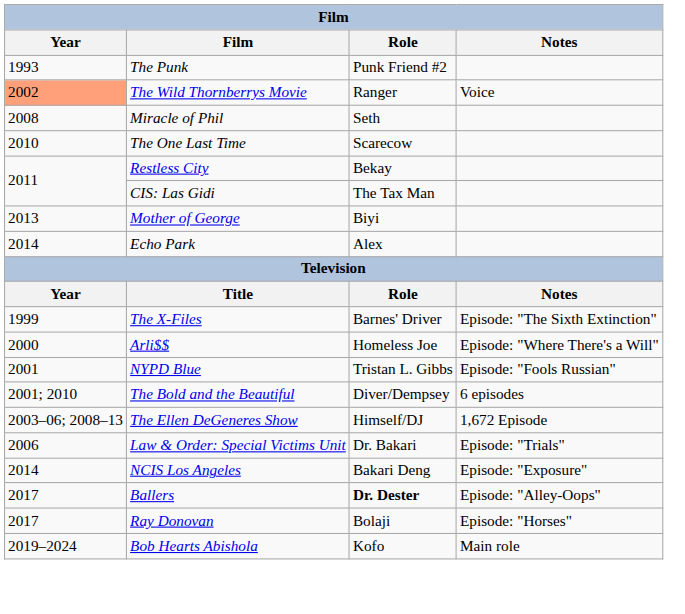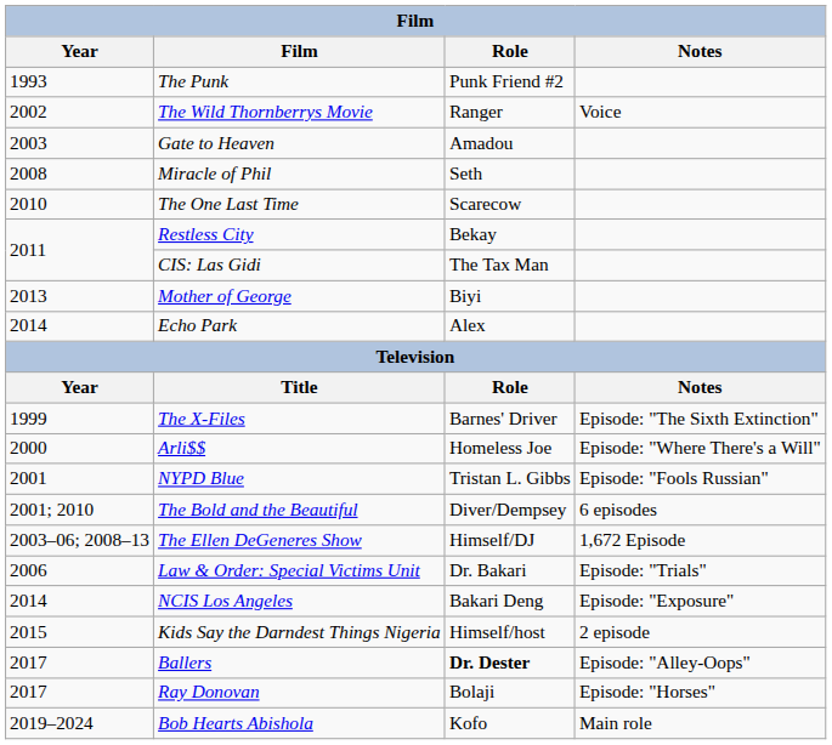 <table class="wikitable" style="font-size: 90%;">
 <tr>
 <th colspan="4" style="background: LightSteelBlue;">Film</th>
 </tr>
 <tr>
 <th>Year</th>
 <th>Film</th>
 <th>Role</th>
 <th>Notes</th>
 </tr>
 <tr>
 <td>1993</td>
 <td><em>The Punk</em></td>
 <td>Punk Friend #2</td>
 <td></td>
 </tr>
 <tr>
-<td style="background: lightsalmon;">2002</td>
+<td>2002</td>
 <td><em><a href='#'>The Wild Thornberrys Movie</a></em></td>
 <td>Ranger</td>
 <td>Voice</td>
+</tr>
+<tr>
+<td>2003</td>
+<td><em>Gate to Heaven</em></td>
+<td>Amadou</td>
+<td></td>
 </tr>
 <tr>
 <td>2008</td>
 <td><em>Miracle of Phil</em></td>
 <td>Seth</td>
 <td></td>
 </tr>
 <tr>
 <td>2010</td>
 <td><em>The One Last Time</em></td>
 <td>Scarecow</td>
 <td></td>
 </tr>
 <tr>
 <td rowspan=2>2011</td>
 <td><em><a href='#'>Restless City</a></em></td>
 <td>Bekay</td>
 <td></td>
 </tr>
 <tr>
 <td><em>CIS: Las Gidi</em></td>
 <td>The Tax Man</td>
 <td></td>
 </tr>
 <tr>
 <td>2013</td>
 <td><em><a href='#'>Mother of George</a></em></td>
 <td>Biyi</td>
 <td></td>
 </tr>
 <tr>
 <td>2014</td>
 <td><em>Echo Park</em></td>
 <td>Alex</td>
 <td></td>
 </tr>
 <tr>
 <th colspan="4" style="background: LightSteelBlue;">Television</th>
 </tr>
 <tr>
 <th>Year</th>
 <th>Title</th>
 <th>Role</th>
 <th>Notes</th>
 </tr>
 <tr>
 <td>1999</td>
 <td><em><a href='#'>The X-Files</a></em></td>
 <td>Barnes' Driver</td>
 <td>Episode: "The Sixth Extinction"</td>
 </tr>
 <tr>
 <td>2000</td>
 <td><em><a href='#'>Arli$$</a></em></td>
 <td>Homeless Joe</td>
 <td>Episode: "Where There's a Will"</td>
 </tr>
 <tr>
 <td>2001</td>
 <td><em><a href='#'>NYPD Blue</a></em></td>
 <td>Tristan L. Gibbs</td>
 <td>Episode: "Fools Russian"</td>
 </tr>
 <tr>
 <td>2001; 2010</td>
 <td><em><a href='#'>The Bold and the Beautiful</a></em></td>
 <td>Diver/Dempsey</td>
 <td>6 episodes</td>
 </tr>
 <tr>
 <td>2003–06; 2008–13</td>
 <td><em><a href='#'>The Ellen DeGeneres Show</a></em></td>
 <td>Himself/DJ</td>
 <td>1,672 Episode</td>
 </tr>
 <tr>
 <td>2006</td>
 <td><em><a href='#'>Law & Order: Special Victims Unit</a></em></td>
 <td>Dr. Bakari</td>
 <td>Episode: "Trials"</td>
 </tr>
 <tr>
 <td>2014</td>
 <td><em><a href='#'>NCIS Los Angeles</a></em></td>
 <td>Bakari Deng</td>
 <td>Episode: "Exposure"</td>
 </tr>
 <tr>
+<td>2015</td>
+<td><em>Kids Say the Darndest Things Nigeria</em></td>
+<td>Himself/host</td>
+<td>2 episode</td>
+</tr>
+<tr>
 <td>2017</td>
 <td><em><a href='#'>Ballers</a></em></td>
 <td><strong>Dr. Dester</strong></td>
 <td>Episode: "Alley-Oops"</td>
 </tr>
 <tr>
 <td>2017</td>
 <td><em><a href='#'>Ray Donovan</a></em></td>
 <td>Bolaji</td>
 <td>Episode: "Horses"</td>
 </tr>
 <tr>
 <td>2019–2024</td>
 <td><em><a href='#'>Bob Hearts Abishola</a></em></td>
 <td>Kofo</td>
 <td>Main role</td>
 </tr>
 </table>
